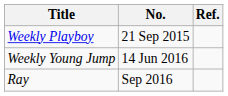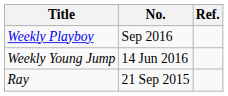 <table class="wikitable">
 <tr>
 <th>Title</th>
 <th>No.</th>
 <th>Ref.</th>
 </tr>
 <tr>
 <td><em><a href='#'>Weekly Playboy</a></em></td>
-<td>21 Sep 2015</td>
+<td>Sep 2016</td>
 <td></td>
 </tr>
 <tr>
 <td><em>Weekly Young Jump</em></td>
 <td>14 Jun 2016</td>
 <td></td>
 </tr>
 <tr>
 <td><em>Ray</em></td>
-<td>Sep 2016</td>
+<td>21 Sep 2015</td>
 <td></td>
 </tr>
 </table>
